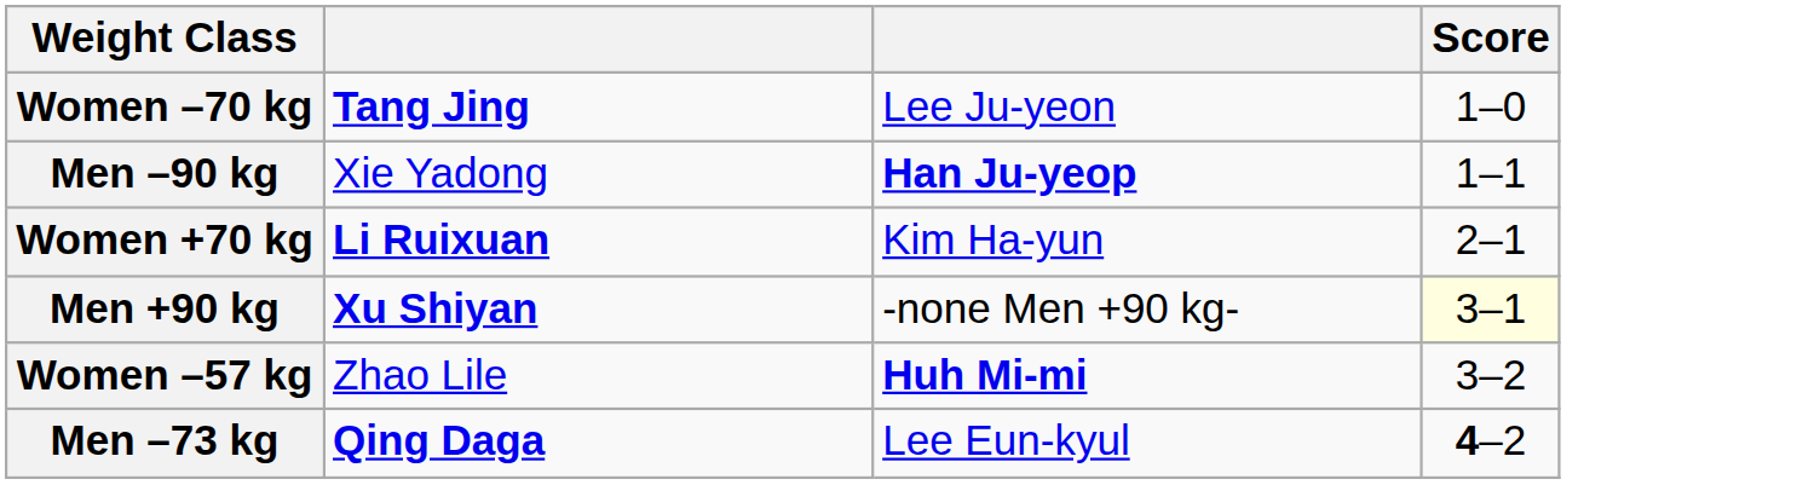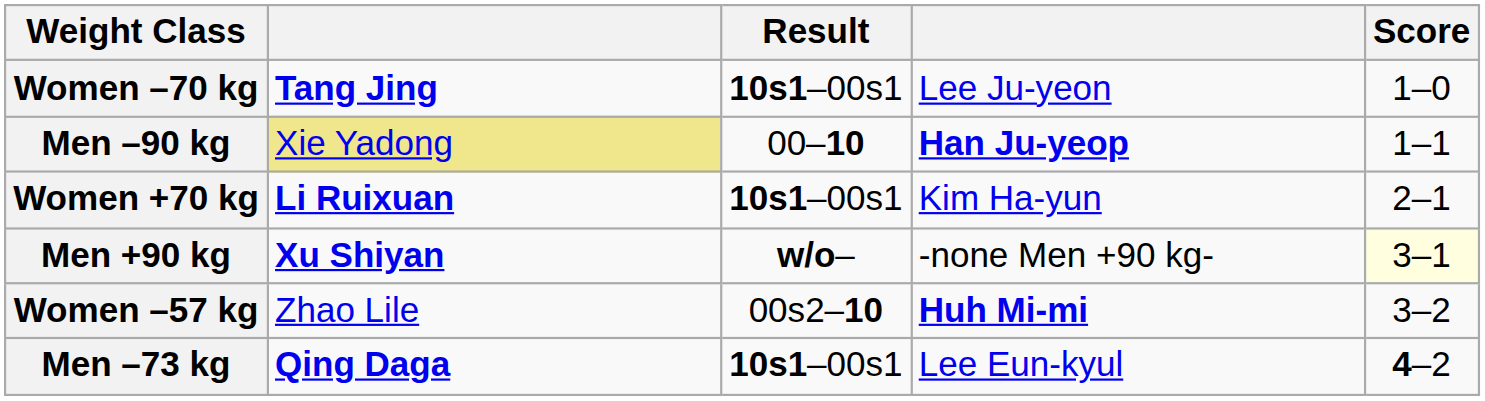 <table class="wikitable">
 <tr>
 <th>Weight Class</th>
 <th style="width: 200px;"></th>
+<th>Result</th>
 <th style="width: 200px;"></th>
 <th>Score</th>
 </tr>
 <tr>
 <th>Women –70 kg</th>
 <td><strong><a href='#'>Tang Jing</a></strong></td>
+<td align=center><strong>10s1</strong>–00s1</td>
 <td><a href='#'>Lee Ju-yeon</a></td>
 <td align=center>1–0</td>
 </tr>
 <tr>
 <th>Men –90 kg</th>
-<td><a href='#'>Xie Yadong</a></td>
+<td style="background: khaki;"><a href='#'>Xie Yadong</a></td>
+<td align=center>00–<strong>10</strong></td>
 <td><strong><a href='#'>Han Ju-yeop</a></strong></td>
 <td align=center>1–1</td>
 </tr>
 <tr>
 <th>Women +70 kg</th>
 <td><strong><a href='#'>Li Ruixuan</a></strong></td>
+<td align=center><strong>10s1</strong>–00s1</td>
 <td><a href='#'>Kim Ha-yun</a></td>
 <td align=center>2–1</td>
 </tr>
 <tr>
 <th>Men +90 kg</th>
 <td><strong><a href='#'>Xu Shiyan</a></strong></td>
+<td align=center><strong>w/o</strong>–</td>
 <td>-none Men +90 kg-</td>
 <td align=center style="background: lightyellow;">3–1</td>
 </tr>
 <tr>
 <th>Women –57 kg</th>
 <td><a href='#'>Zhao Lile</a></td>
+<td align=center>00s2–<strong>10</strong></td>
 <td><strong><a href='#'>Huh Mi-mi</a></strong></td>
 <td align=center>3–2</td>
 </tr>
 <tr>
 <th>Men –73 kg</th>
 <td><strong><a href='#'>Qing Daga</a></strong></td>
+<td align=center><strong>10s1</strong>–00s1</td>
 <td><a href='#'>Lee Eun-kyul</a></td>
 <td align=center><strong>4</strong>–2</td>
 </tr>
 </table>
